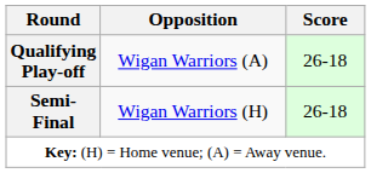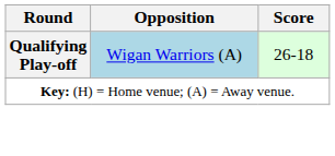 <table class="wikitable plainrowheaders" style="text-align:center;margin-left:1em;">
 <tr>
 <th width="25">Round</th>
 <th width="150">Opposition</th>
 <th width="60">Score</th>
 </tr>
 <tr>
 <th scope=row style="text-align:center">Qualifying Play-off</th>
-<td> <a href='#'>Wigan Warriors</a> (A)</td>
-<td bgcolor=DDFFDD>26-18</td>
-</tr>
-<tr>
-<th scope=row style="text-align:center">Semi-Final</th>
-<td> <a href='#'>Wigan Warriors</a> (H)</td>
+<td style="background: lightblue;"> <a href='#'>Wigan Warriors</a> (A)</td>
 <td bgcolor=DDFFDD>26-18</td>
 </tr>
 <tr>
 <td colspan="3" style="background-color:white;"><small><strong>Key:</strong> (H) = Home venue; (A) = Away venue.</small></td>
 </tr>
 </table>
